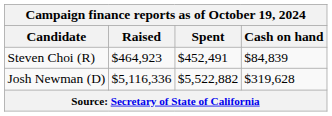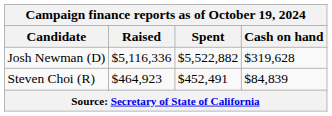 <table class="wikitable sortable">
 <tr>
 <th colspan=4>Campaign finance reports as of October 19, 2024</th>
 </tr>
 <tr style="text-align:center;">
 <th>Candidate</th>
 <th>Raised</th>
 <th>Spent</th>
 <th>Cash on hand</th>
 </tr>
 <tr>
+<td>Josh Newman (D)</td>
+<td>$5,116,336</td>
+<td>$5,522,882</td>
+<td>$319,628</td>
+</tr>
+<tr>
 <td>Steven Choi (R)</td>
 <td>$464,923</td>
 <td>$452,491</td>
 <td>$84,839</td>
 </tr>
 <tr>
-<td>Josh Newman (D)</td>
-<td>$5,116,336</td>
-<td>$5,522,882</td>
-<td>$319,628</td>
-</tr>
-<tr>
 <th colspan="4"><small>Source: <a href='#'>Secretary of State of California</a></small></th>
 </tr>
 </table>
